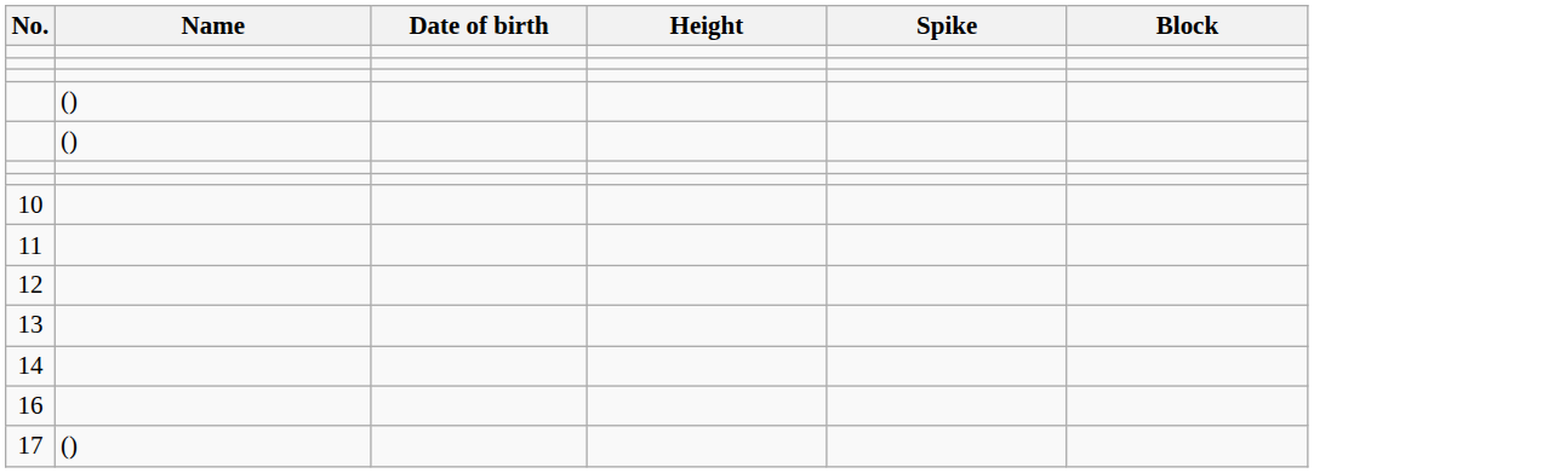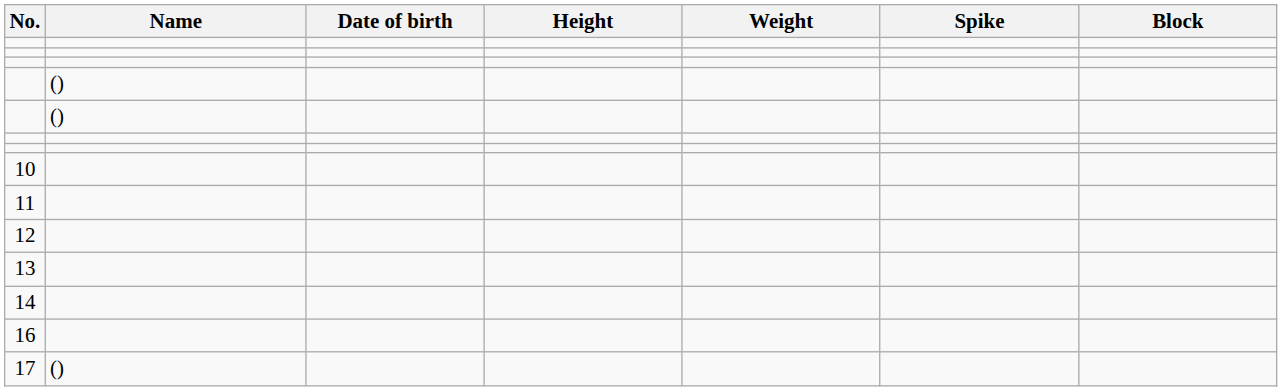 <table class="wikitable sortable" style="font-size:100%; text-align:center;">
 <tr>
 <th>No.</th>
 <th style="width:12em">Name</th>
 <th style="width:8em">Date of birth</th>
 <th style="width:9em">Height</th>
+<th style="width:9em">Weight</th>
 <th style="width:9em">Spike</th>
 <th style="width:9em">Block</th>
 </tr>
 <tr>
 <td></td>
 <td align=left> </td>
 <td align=right></td>
+<td></td>
 <td></td>
 <td></td>
 <td></td>
 </tr>
 <tr>
 <td></td>
 <td align=left> </td>
 <td align=right></td>
 <td></td>
 <td></td>
 <td></td>
+<td></td>
 </tr>
 <tr>
 <td></td>
 <td align=left> </td>
 <td align=right></td>
+<td></td>
 <td></td>
 <td></td>
 <td></td>
 </tr>
 <tr>
 <td></td>
 <td align=left>  ()</td>
 <td align=right></td>
 <td></td>
 <td></td>
 <td></td>
+<td></td>
 </tr>
 <tr>
 <td></td>
 <td align=left>  ()</td>
 <td align=right></td>
+<td></td>
 <td></td>
 <td></td>
 <td></td>
 </tr>
 <tr>
 <td></td>
 <td align=left> </td>
 <td align=right></td>
 <td></td>
 <td></td>
 <td></td>
+<td></td>
 </tr>
 <tr>
 <td></td>
 <td align=left> </td>
 <td align=right></td>
+<td></td>
 <td></td>
 <td></td>
 <td></td>
 </tr>
 <tr>
 <td>10</td>
 <td align=left> </td>
 <td align=right></td>
 <td></td>
 <td></td>
 <td></td>
+<td></td>
 </tr>
 <tr>
 <td>11</td>
 <td align=left> </td>
 <td align=right></td>
+<td></td>
 <td></td>
 <td></td>
 <td></td>
 </tr>
 <tr>
 <td>12</td>
 <td align=left> </td>
 <td align=right></td>
 <td></td>
 <td></td>
 <td></td>
+<td></td>
 </tr>
 <tr>
 <td>13</td>
 <td align=left> </td>
 <td align=right></td>
+<td></td>
 <td></td>
 <td></td>
 <td></td>
 </tr>
 <tr>
 <td>14</td>
 <td align=left> </td>
 <td align=right></td>
 <td></td>
 <td></td>
 <td></td>
+<td></td>
 </tr>
 <tr>
 <td>16</td>
 <td align=left> </td>
 <td align=right></td>
+<td></td>
 <td></td>
 <td></td>
 <td></td>
 </tr>
 <tr>
 <td>17</td>
 <td align=left>  ()</td>
 <td align=right></td>
 <td></td>
 <td></td>
 <td></td>
+<td></td>
 </tr>
 </table>
